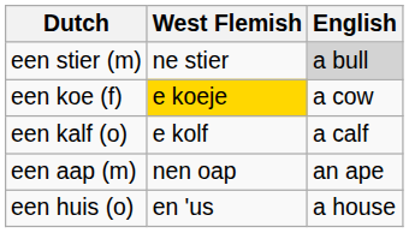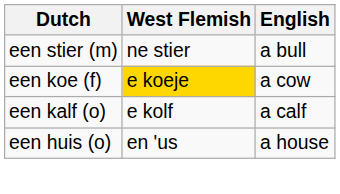 <table class="wikitable">
 <tr>
 <th>Dutch</th>
 <th>West Flemish</th>
 <th>English</th>
 </tr>
 <tr>
 <td>een stier (m)</td>
 <td>ne stier</td>
-<td style="background: lightgrey;">a bull</td>
+<td>a bull</td>
 </tr>
 <tr>
 <td>een koe (f)</td>
 <td style="background: gold;">e koeje</td>
 <td>a cow</td>
 </tr>
 <tr>
 <td>een kalf (o)</td>
 <td>e kolf</td>
 <td>a calf</td>
 </tr>
 <tr>
-<td>een aap (m)</td>
-<td>nen oap</td>
-<td>an ape</td>
-</tr>
-<tr>
 <td>een huis (o)</td>
 <td>en 'us</td>
 <td>a house</td>
 </tr>
 </table>
